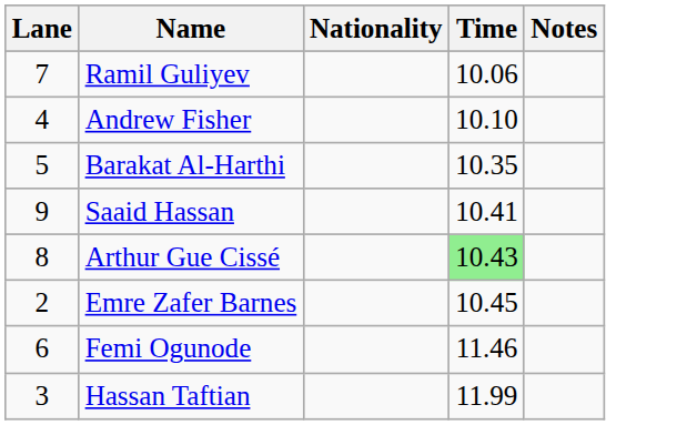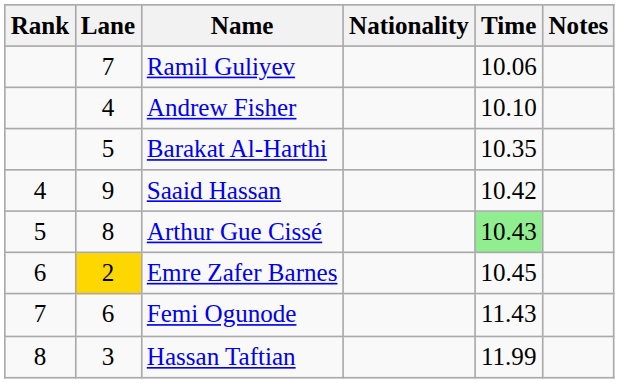 <table class="wikitable sortable" style="text-align:center;font-size:95%">
 <tr>
+<th>Rank</th>
 <th>Lane</th>
 <th>Name</th>
 <th>Nationality</th>
 <th>Time</th>
 <th>Notes</th>
 </tr>
 <tr>
+<td></td>
 <td>7</td>
 <td align=left><a href='#'>Ramil Guliyev</a></td>
 <td align=left></td>
 <td>10.06</td>
 <td></td>
 </tr>
 <tr>
+<td></td>
 <td>4</td>
 <td align=left><a href='#'>Andrew Fisher</a></td>
 <td align=left></td>
 <td>10.10</td>
 <td></td>
 </tr>
 <tr>
+<td></td>
 <td>5</td>
 <td align=left><a href='#'>Barakat Al-Harthi</a></td>
 <td align=left></td>
 <td>10.35</td>
 <td></td>
 </tr>
 <tr>
+<td>4</td>
 <td>9</td>
 <td align=left><a href='#'>Saaid Hassan</a></td>
 <td align=left></td>
-<td>10.41</td>
+<td>10.42</td>
 <td></td>
 </tr>
 <tr>
+<td>5</td>
 <td>8</td>
 <td align=left><a href='#'>Arthur Gue Cissé</a></td>
 <td align=left></td>
 <td style="background: lightgreen;">10.43</td>
 <td></td>
 </tr>
 <tr>
-<td>2</td>
+<td>6</td>
+<td style="background: gold;">2</td>
 <td align=left><a href='#'>Emre Zafer Barnes</a></td>
 <td align=left></td>
 <td>10.45</td>
 <td></td>
 </tr>
 <tr>
+<td>7</td>
 <td>6</td>
 <td align=left><a href='#'>Femi Ogunode</a></td>
 <td align=left></td>
-<td>11.46</td>
+<td>11.43</td>
 <td></td>
 </tr>
 <tr>
+<td>8</td>
 <td>3</td>
 <td align=left><a href='#'>Hassan Taftian</a></td>
 <td align=left></td>
 <td>11.99</td>
 <td></td>
 </tr>
 </table>
